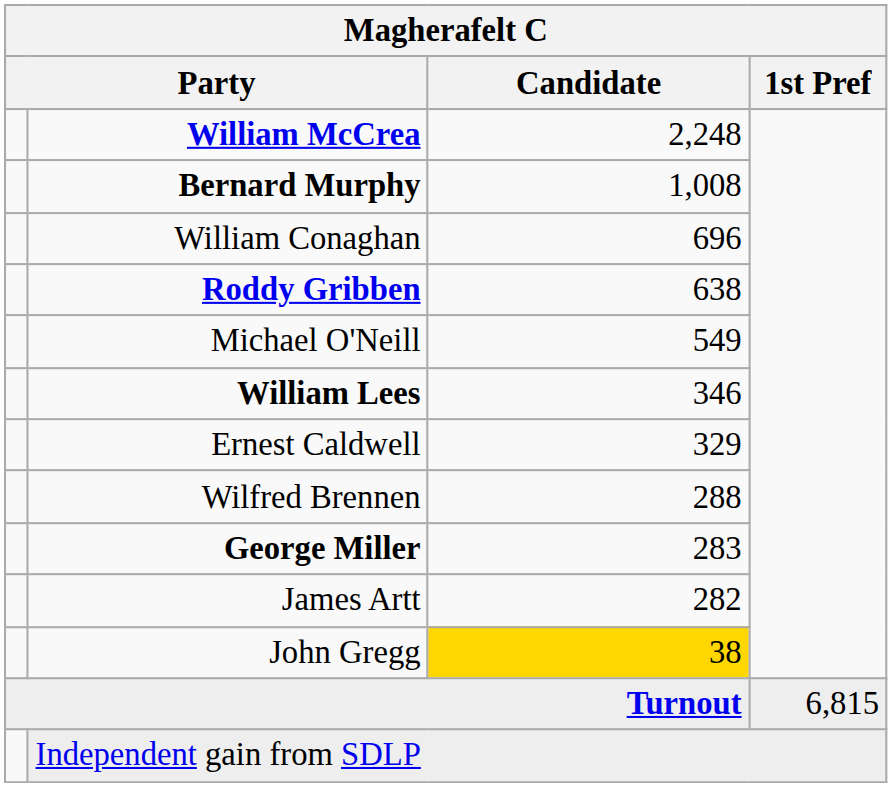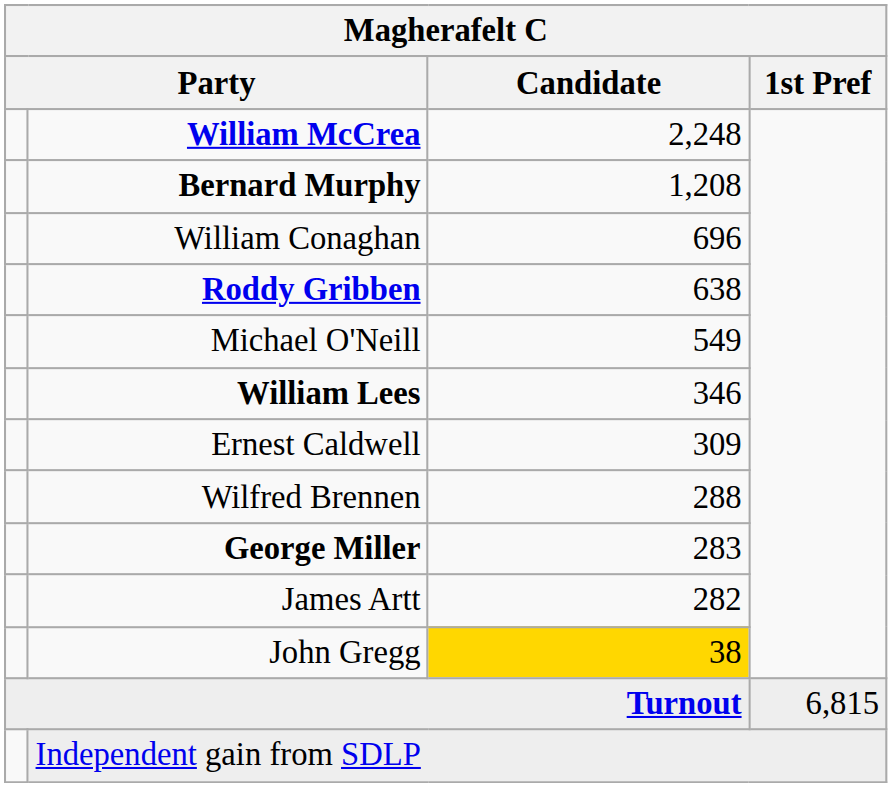 <table class="wikitable">
 <tr>
 <th colspan="4" align="center">Magherafelt C</th>
 </tr>
 <tr>
 <th colspan="2" align="center" width=200>Party</th>
 <th width=150>Candidate</th>
 <th width=60>1st Pref</th>
 </tr>
 <tr>
 <td></td>
 <td align="right"><strong><a href='#'>William McCrea</a></strong></td>
 <td align="right">2,248</td>
 </tr>
 <tr>
 <td></td>
 <td align="right"><strong>Bernard Murphy</strong></td>
-<td align="right">1,008</td>
+<td align="right">1,208</td>
 </tr>
 <tr>
 <td></td>
 <td align="right">William Conaghan</td>
 <td align="right">696</td>
 </tr>
 <tr>
 <td></td>
 <td align="right"><strong><a href='#'>Roddy Gribben</a></strong></td>
 <td align="right">638</td>
 </tr>
 <tr>
 <td></td>
 <td align="right">Michael O'Neill</td>
 <td align="right">549</td>
 </tr>
 <tr>
 <td></td>
 <td align="right"><strong>William Lees</strong></td>
 <td align="right">346</td>
 </tr>
 <tr>
 <td></td>
 <td align="right">Ernest Caldwell</td>
-<td align="right">329</td>
+<td align="right">309</td>
 </tr>
 <tr>
 <td></td>
 <td align="right">Wilfred Brennen</td>
 <td align="right">288</td>
 </tr>
 <tr>
 <td></td>
 <td align="right"><strong>George Miller</strong></td>
 <td align="right">283</td>
 </tr>
 <tr>
 <td></td>
 <td align="right">James Artt</td>
 <td align="right">282</td>
 </tr>
 <tr>
 <td></td>
 <td align="right">John Gregg</td>
 <td align="right" style="background: gold;">38</td>
 </tr>
 <tr bgcolor="EEEEEE">
 <td colspan=3 align="right"><strong><a href='#'>Turnout</a></strong></td>
 <td align="right">6,815</td>
 </tr>
 <tr>
 <td bgcolor=></td>
 <td colspan=3 bgcolor="EEEEEE"><a href='#'>Independent</a> gain from <a href='#'>SDLP</a></td>
 </tr>
 </table>
